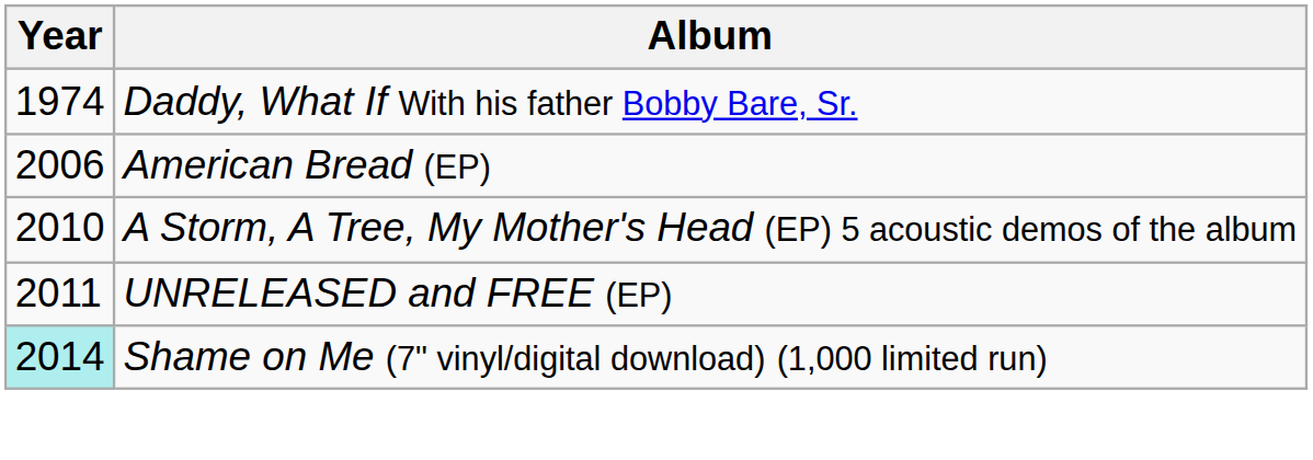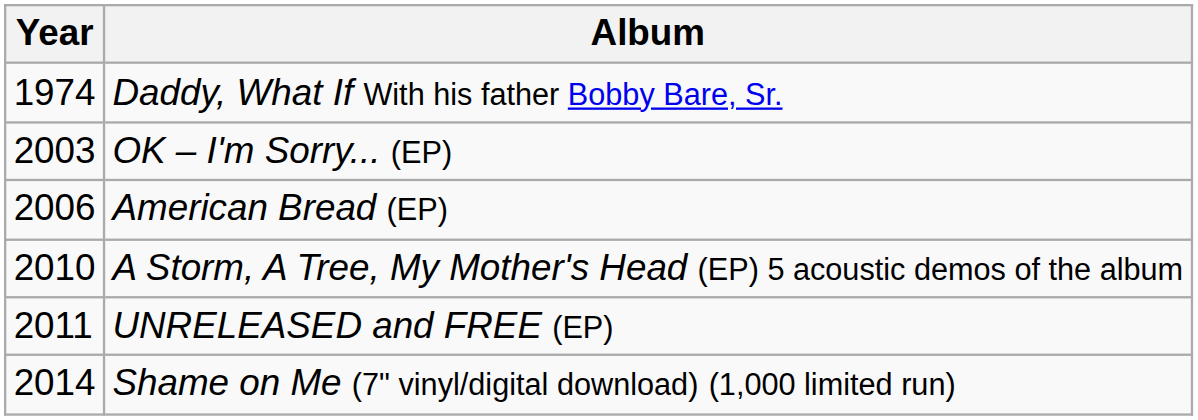 <table class="wikitable">
 <tr>
 <th>Year</th>
 <th>Album</th>
 </tr>
 <tr>
 <td>1974</td>
 <td><em>Daddy, What If</em> <small>With his father <a href='#'>Bobby Bare, Sr.</a></small></td>
+</tr>
+<tr>
+<td>2003</td>
+<td><em>OK – I'm Sorry...</em> <small>(EP)</small></td>
 </tr>
 <tr>
 <td>2006</td>
 <td><em>American Bread</em> <small>(EP)</small></td>
 </tr>
 <tr>
 <td>2010</td>
 <td><em>A Storm, A Tree, My Mother's Head</em> <small>(EP) 5 acoustic demos of the album</small></td>
 </tr>
 <tr>
 <td>2011</td>
 <td><em>UNRELEASED and FREE</em> <small>(EP)</small></td>
 </tr>
 <tr>
-<td style="background: paleturquoise;">2014</td>
+<td>2014</td>
 <td><em>Shame on Me</em> <small>(7" vinyl/digital download)</small> <small>(1,000 limited run)</small></td>
 </tr>
 </table>
